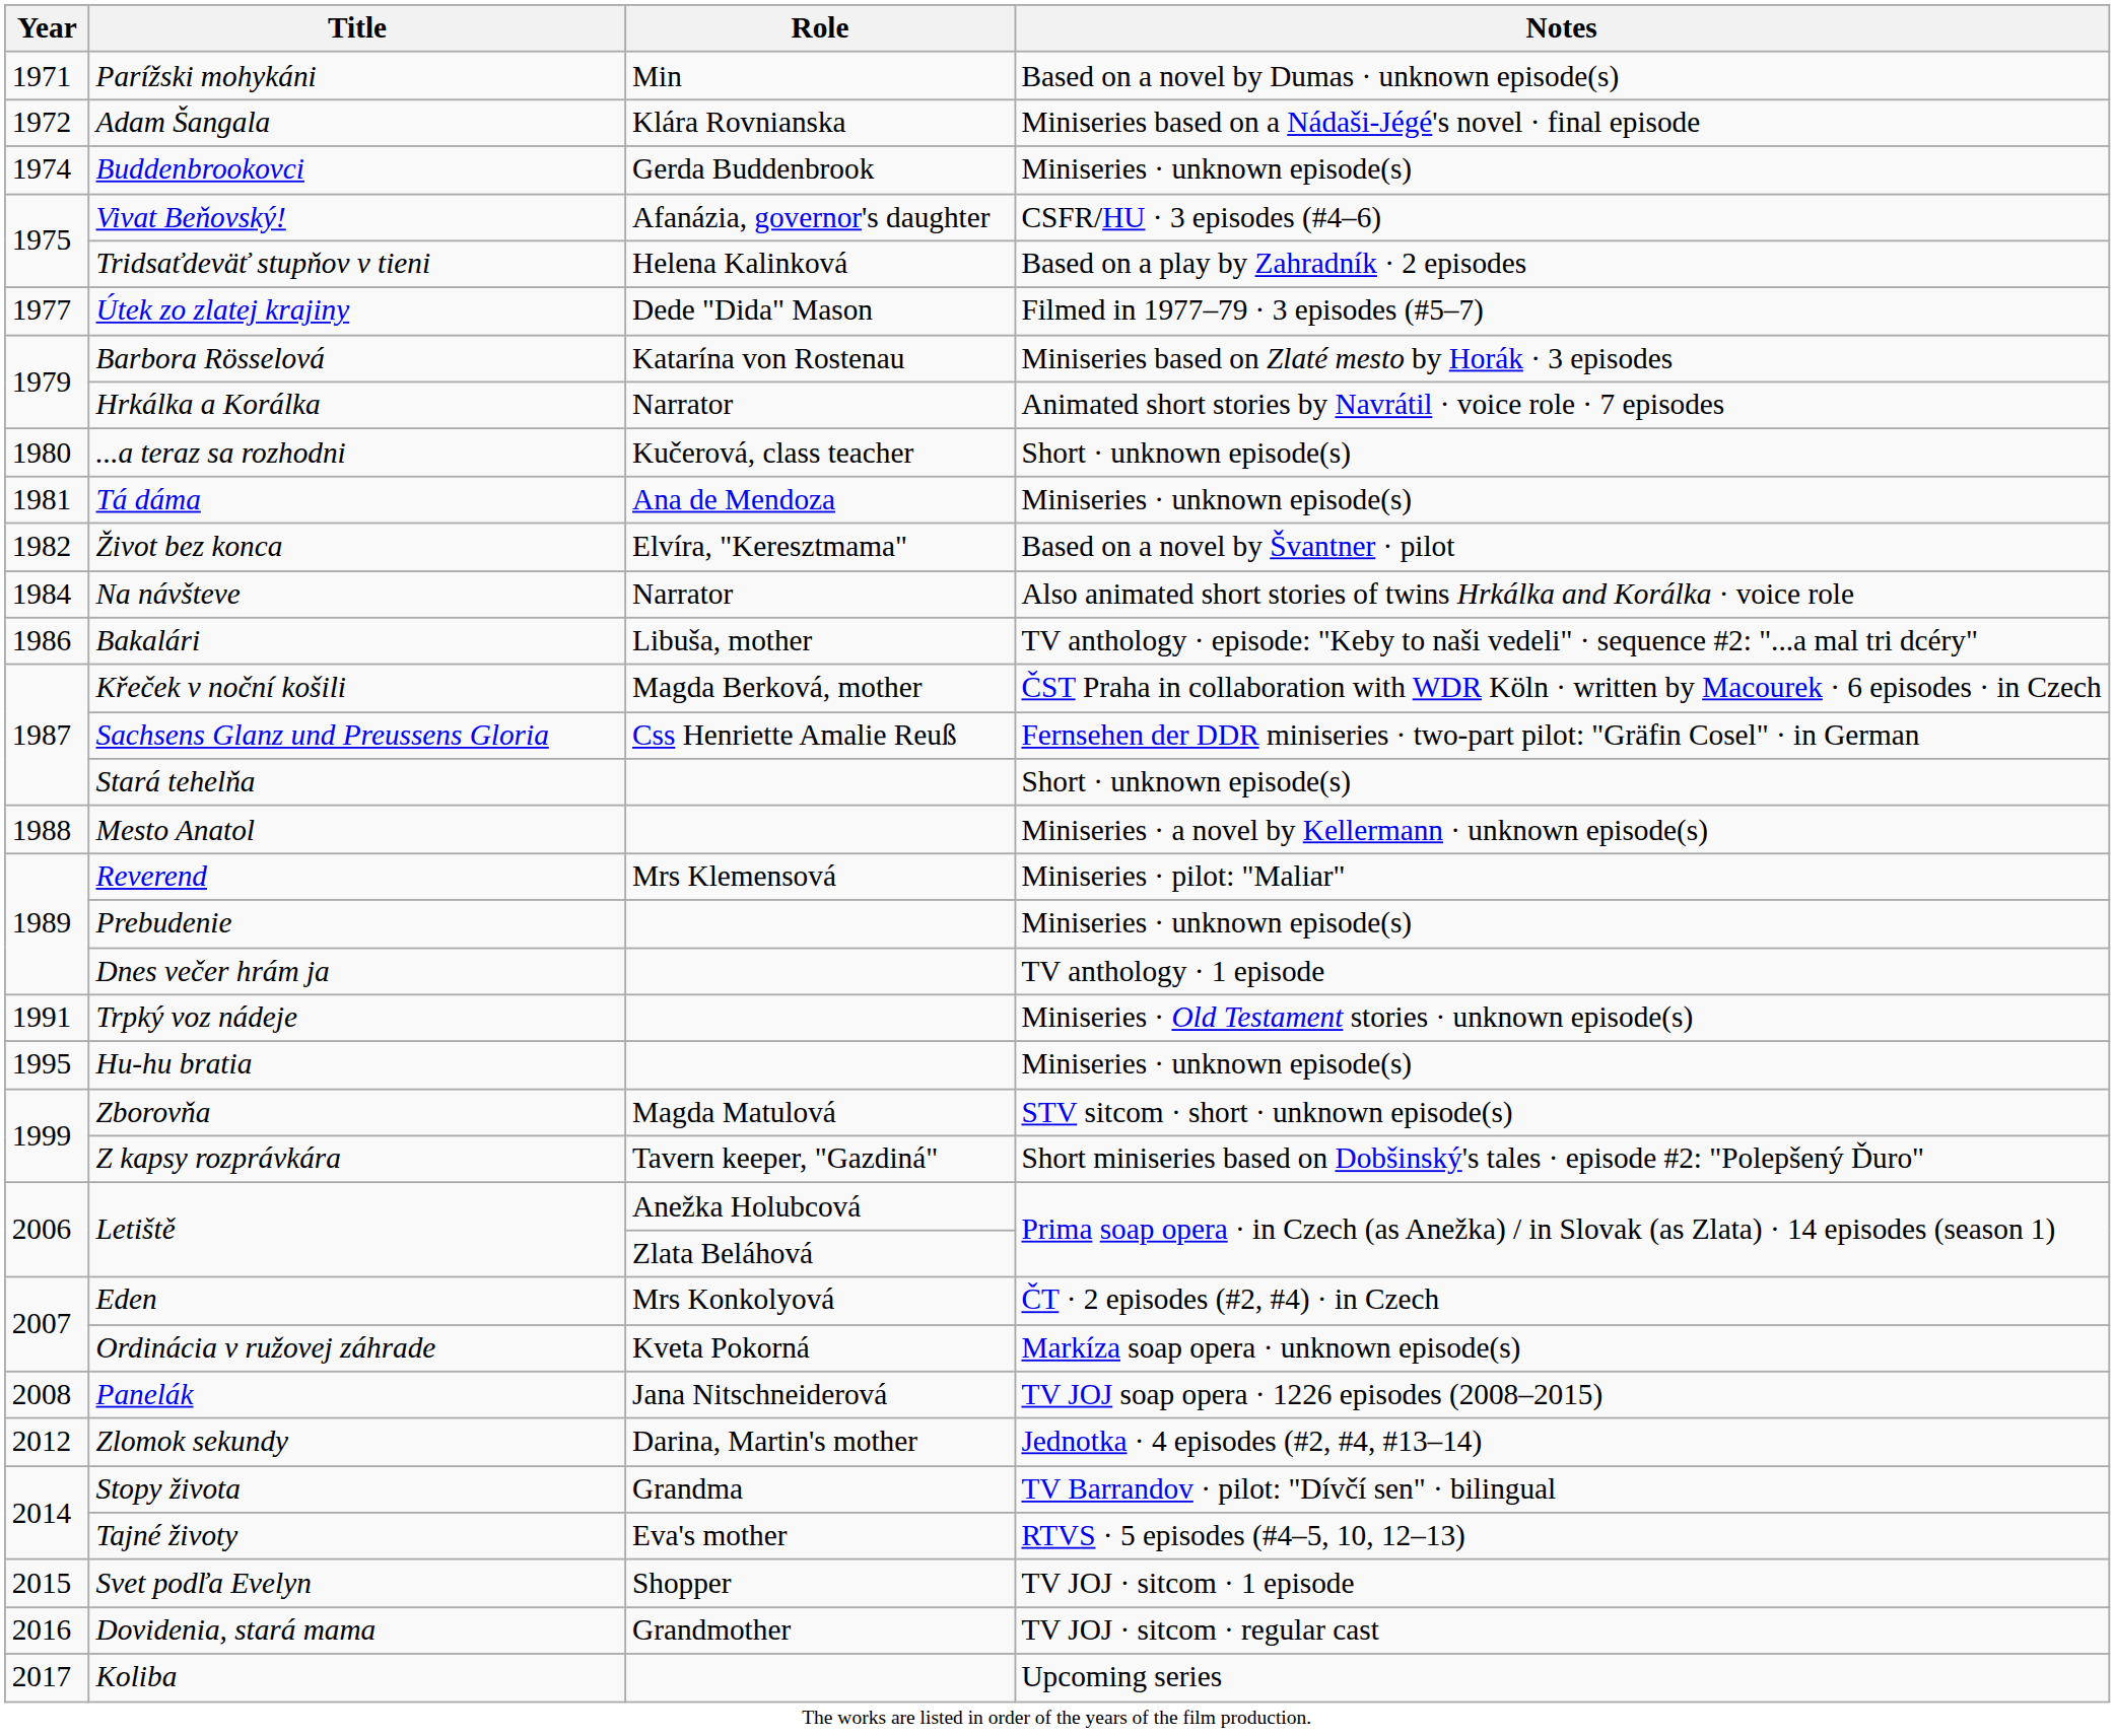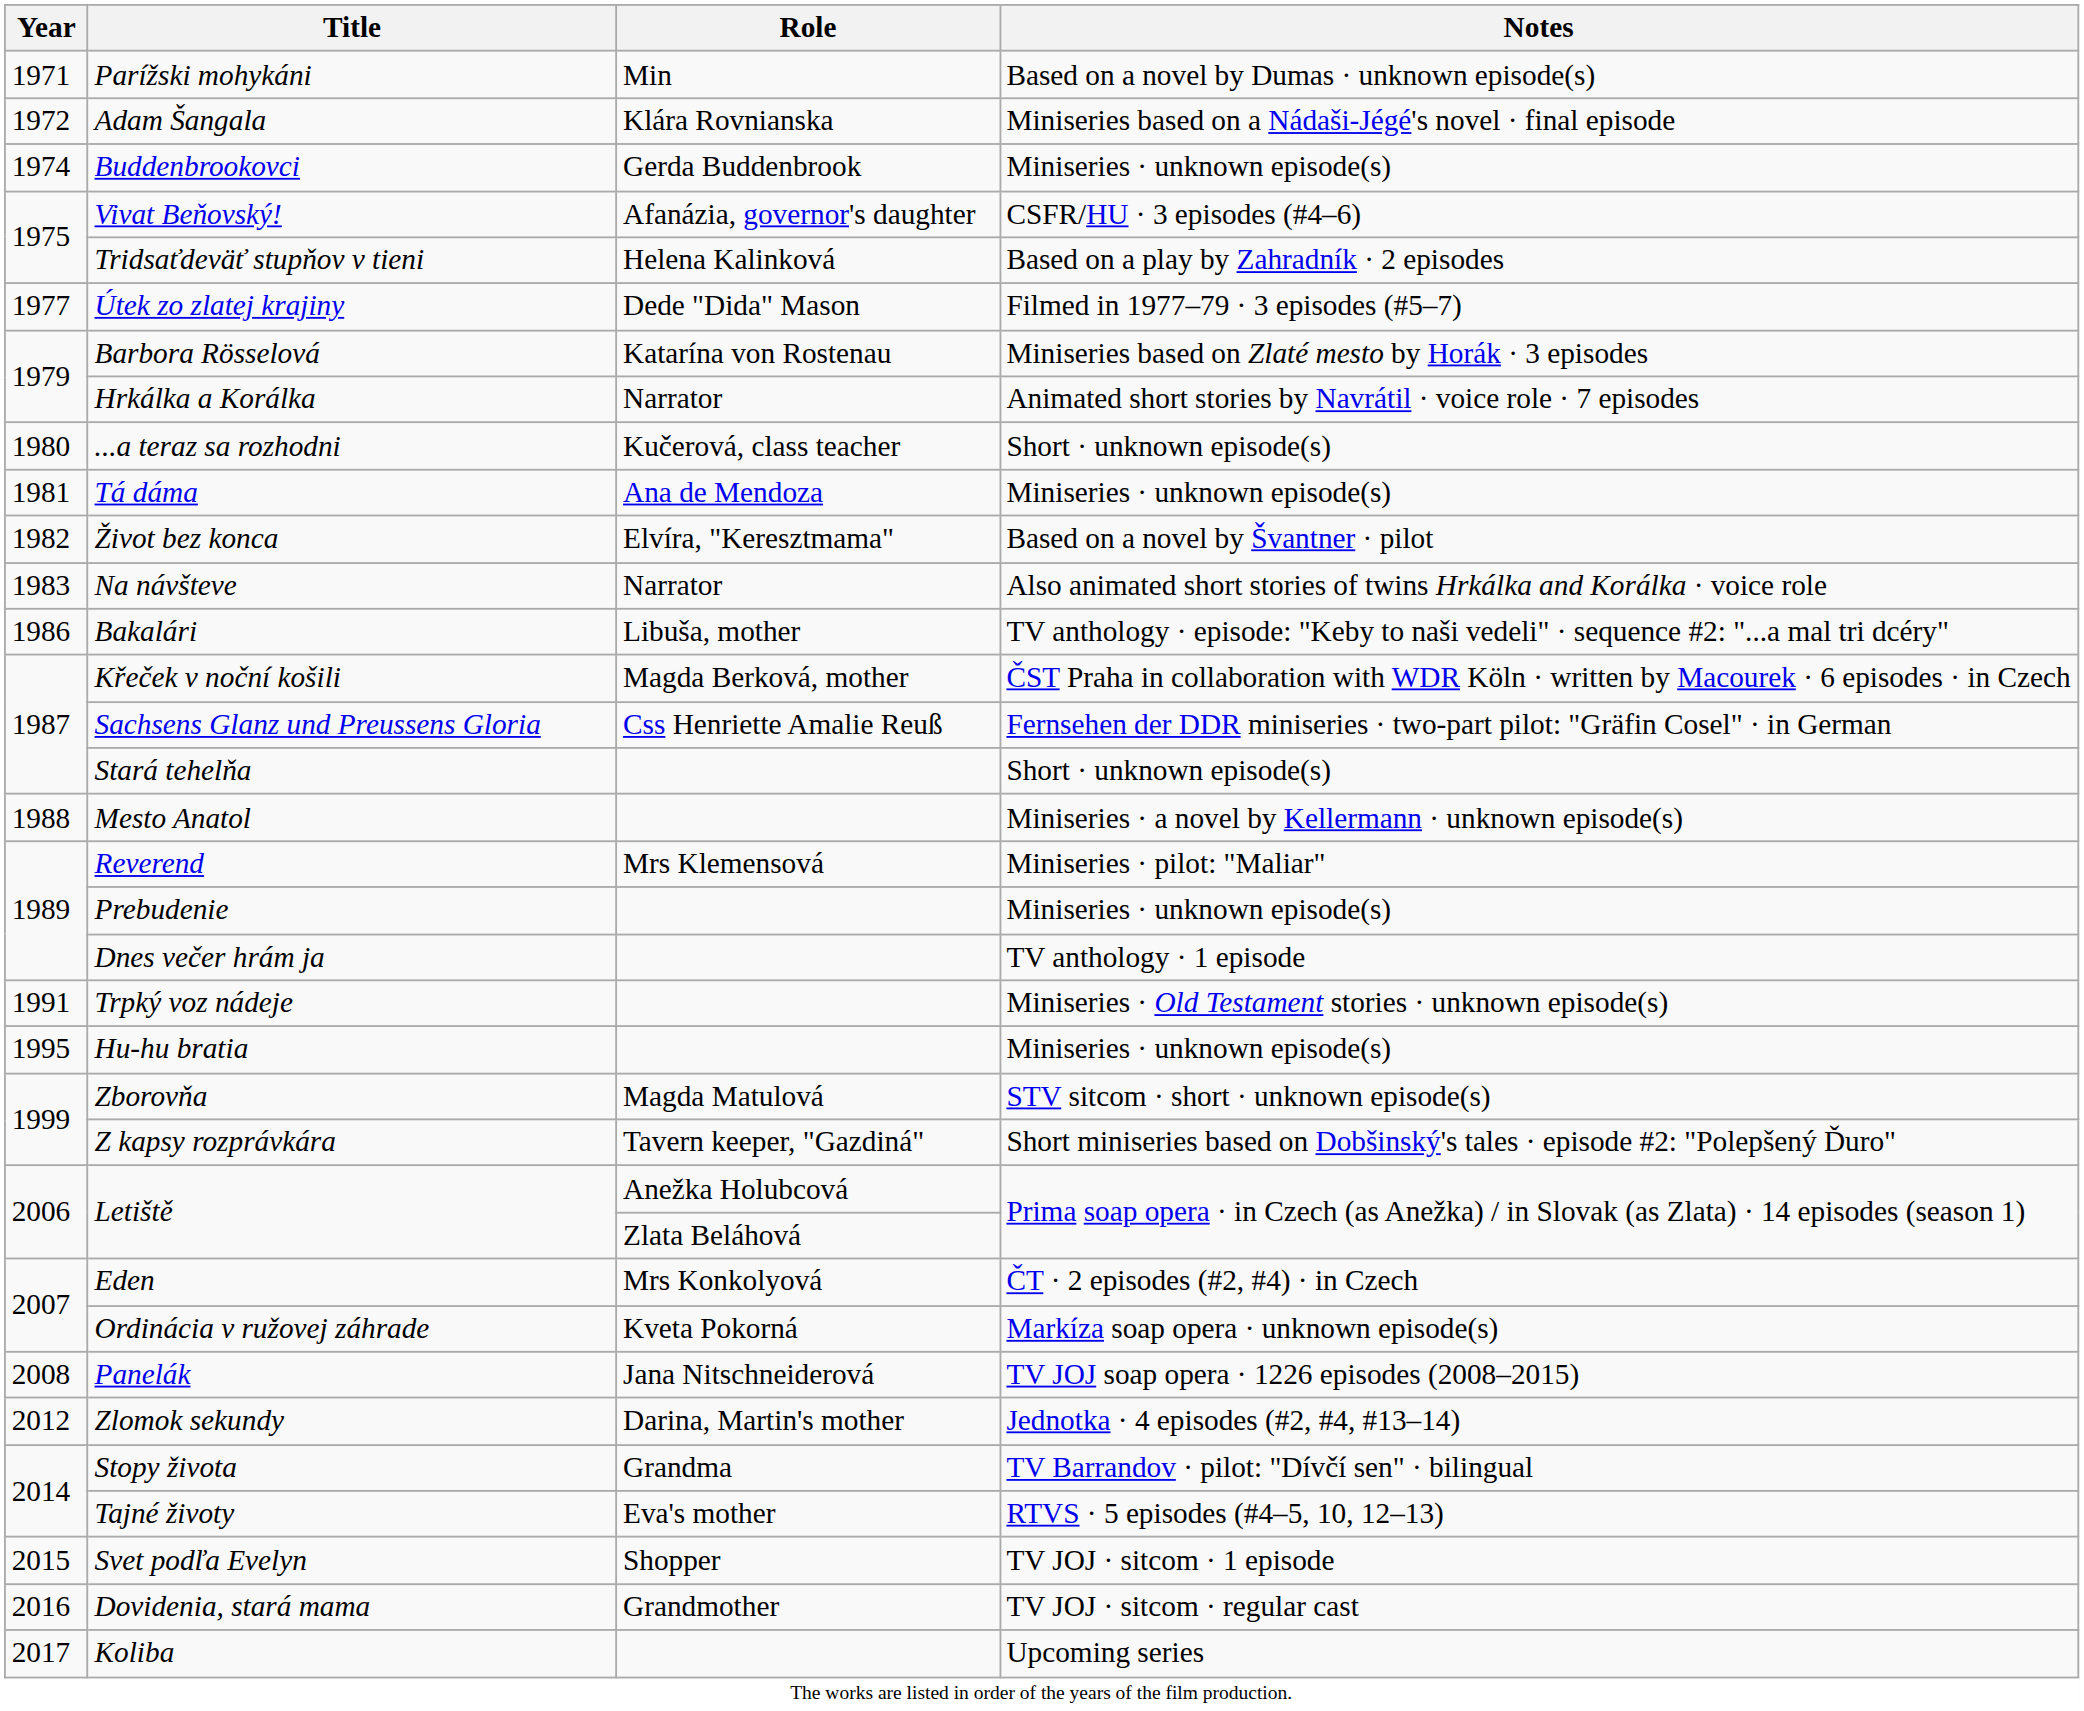 <table class=wikitable style="text-align:left">
 <tr>
 <th width=4%>Year</th>
 <th width=25.5%>Title</th>
 <th width=18.5%>Role</th>
 <th width=52%>Notes</th>
 </tr>
 <tr>
 <td>1971</td>
 <td><em>Parížski mohykáni</em></td>
 <td>Min</td>
 <td>Based on a novel by Dumas · unknown episode(s)</td>
 </tr>
 <tr>
 <td>1972</td>
 <td><em>Adam Šangala</em></td>
 <td>Klára Rovnianska</td>
 <td>Miniseries based on a <a href='#'>Nádaši-Jégé</a>'s novel · final episode</td>
 </tr>
 <tr>
 <td>1974</td>
 <td><em><a href='#'>Buddenbrookovci</a></em></td>
 <td>Gerda Buddenbrook</td>
 <td>Miniseries · unknown episode(s)</td>
 </tr>
 <tr>
 <td rowspan=2>1975</td>
 <td><em><a href='#'>Vivat Beňovský!</a></em></td>
 <td>Afanázia, <a href='#'>governor</a>'s daughter</td>
 <td>CSFR/<a href='#'>HU</a> · 3 episodes (#4–6)</td>
 </tr>
 <tr>
 <td><em>Tridsaťdeväť stupňov v tieni</em></td>
 <td>Helena Kalinková</td>
 <td>Based on a play by <a href='#'>Zahradník</a> · 2 episodes </td>
 </tr>
 <tr>
 <td>1977</td>
 <td><em><a href='#'>Útek zo zlatej krajiny</a></em></td>
 <td>Dede "Dida" Mason</td>
 <td>Filmed in 1977–79 · 3 episodes (#5–7)</td>
 </tr>
 <tr>
 <td rowspan=2>1979</td>
 <td><em>Barbora Rösselová</em></td>
 <td>Katarína von Rostenau</td>
 <td>Miniseries based on <em>Zlaté mesto</em> by <a href='#'>Horák</a> · 3 episodes</td>
 </tr>
 <tr>
 <td><em>Hrkálka a Korálka</em></td>
 <td>Narrator</td>
 <td>Animated short stories by <a href='#'>Navrátil</a> · voice role · 7 episodes</td>
 </tr>
 <tr>
 <td>1980</td>
 <td><em>...a teraz sa rozhodni</em></td>
 <td>Kučerová, class teacher</td>
 <td>Short · unknown episode(s)</td>
 </tr>
 <tr>
 <td>1981</td>
 <td><em><a href='#'>Tá dáma</a></em></td>
 <td><a href='#'>Ana de Mendoza</a></td>
 <td>Miniseries · unknown episode(s)</td>
 </tr>
 <tr>
 <td>1982</td>
 <td><em>Život bez konca</em></td>
 <td>Elvíra, "Keresztmama"</td>
 <td>Based on a novel by <a href='#'>Švantner</a> · pilot</td>
 </tr>
 <tr>
-<td>1984</td>
+<td>1983</td>
 <td><em>Na návšteve</em></td>
 <td>Narrator</td>
 <td>Also animated short stories of twins <em>Hrkálka and Korálka</em> · voice role</td>
 </tr>
 <tr>
 <td>1986</td>
 <td><em>Bakalári</em></td>
 <td>Libuša, mother</td>
 <td>TV anthology · episode: "Keby to naši vedeli" · sequence #2: "...a mal tri dcéry"</td>
 </tr>
 <tr>
 <td rowspan=3>1987</td>
 <td><em>Křeček v noční košili</em></td>
 <td>Magda Berková, mother</td>
 <td><a href='#'>ČST</a> Praha in collaboration with <a href='#'>WDR</a> Köln · written by <a href='#'>Macourek</a> · 6 episodes · in Czech</td>
 </tr>
 <tr>
 <td><em><a href='#'>Sachsens Glanz und Preussens Gloria</a></em></td>
 <td><a href='#'>Css</a> Henriette Amalie Reuß</td>
 <td><a href='#'>Fernsehen der DDR</a> miniseries · two-part pilot: "Gräfin Cosel"  · in German</td>
 </tr>
 <tr>
 <td><em>Stará tehelňa</em></td>
 <td></td>
 <td>Short · unknown episode(s)</td>
 </tr>
 <tr>
 <td>1988</td>
 <td><em>Mesto Anatol</em></td>
 <td></td>
 <td>Miniseries · a novel by <a href='#'>Kellermann</a> · unknown episode(s)</td>
 </tr>
 <tr>
 <td rowspan=3>1989</td>
 <td><em><a href='#'>Reverend</a></em></td>
 <td>Mrs Klemensová</td>
 <td>Miniseries · pilot: "Maliar"</td>
 </tr>
 <tr>
 <td><em>Prebudenie</em></td>
 <td></td>
 <td>Miniseries · unknown episode(s)</td>
 </tr>
 <tr>
 <td><em>Dnes večer hrám ja</em></td>
 <td></td>
 <td>TV anthology · 1 episode</td>
 </tr>
 <tr>
 <td>1991</td>
 <td><em>Trpký voz nádeje</em></td>
 <td></td>
 <td>Miniseries · <em><a href='#'>Old Testament</a></em> stories · unknown episode(s)</td>
 </tr>
 <tr>
 <td>1995</td>
 <td><em>Hu-hu bratia</em></td>
 <td></td>
 <td>Miniseries · unknown episode(s)</td>
 </tr>
 <tr>
 <td rowspan=2>1999</td>
 <td><em>Zborovňa</em></td>
 <td>Magda Matulová</td>
 <td><a href='#'>STV</a> sitcom · short · unknown episode(s)</td>
 </tr>
 <tr>
 <td><em>Z kapsy rozprávkára</em></td>
 <td>Tavern keeper, "Gazdiná"</td>
 <td>Short miniseries based on <a href='#'>Dobšinský</a>'s tales · episode #2: "Polepšený Ďuro"</td>
 </tr>
 <tr>
 <td rowspan=2>2006</td>
 <td rowspan=2><em>Letiště</em></td>
 <td>Anežka Holubcová</td>
 <td rowspan=2><a href='#'>Prima</a> <a href='#'>soap opera</a> · in Czech (as Anežka) / in Slovak (as Zlata) · 14 episodes (season 1)</td>
 </tr>
 <tr>
 <td>Zlata Beláhová </td>
 </tr>
 <tr>
 <td rowspan=2>2007</td>
 <td><em>Eden</em></td>
 <td>Mrs Konkolyová</td>
 <td><a href='#'>ČT</a> · 2 episodes (#2, #4) · in Czech</td>
 </tr>
 <tr>
 <td><em>Ordinácia v ružovej záhrade</em></td>
 <td>Kveta Pokorná</td>
 <td><a href='#'>Markíza</a> soap opera · unknown episode(s)</td>
 </tr>
 <tr>
 <td>2008</td>
 <td><em><a href='#'>Panelák</a></em></td>
 <td>Jana Nitschneiderová</td>
 <td><a href='#'>TV JOJ</a> soap opera · 1226 episodes (2008–2015)</td>
 </tr>
 <tr>
 <td>2012</td>
 <td><em>Zlomok sekundy</em></td>
 <td>Darina, Martin's mother</td>
 <td><a href='#'>Jednotka</a> · 4 episodes (#2, #4, #13–14)</td>
 </tr>
 <tr>
 <td rowspan=2>2014</td>
 <td><em>Stopy života </em></td>
 <td>Grandma</td>
 <td><a href='#'>TV Barrandov</a> · pilot: "Dívčí sen" · bilingual</td>
 </tr>
 <tr>
 <td><em>Tajné životy</em></td>
 <td>Eva's mother</td>
 <td><a href='#'>RTVS</a> · 5 episodes (#4–5, 10, 12–13)</td>
 </tr>
 <tr>
 <td>2015</td>
 <td><em>Svet podľa Evelyn</em></td>
 <td>Shopper</td>
 <td>TV JOJ · sitcom · 1 episode</td>
 </tr>
 <tr>
 <td>2016</td>
 <td><em>Dovidenia, stará mama</em></td>
 <td>Grandmother</td>
 <td>TV JOJ · sitcom · regular cast</td>
 </tr>
 <tr>
 <td>2017</td>
 <td><em>Koliba</em></td>
 <td></td>
 <td>Upcoming series</td>
 </tr>
 <tr>
 <td width=100% colspan=4 style="background:white; font-size:8pt; border-left:1px solid white; border-right:1px solid white; border-bottom:1px solid white" align=center>The works are listed in order of the years of the film production.</td>
 </tr>
 </table>
